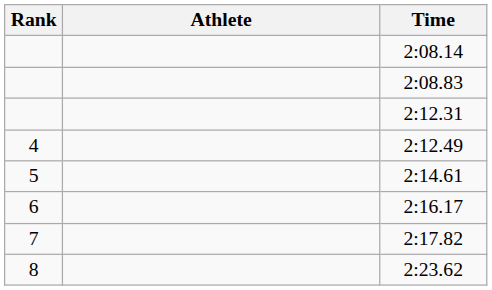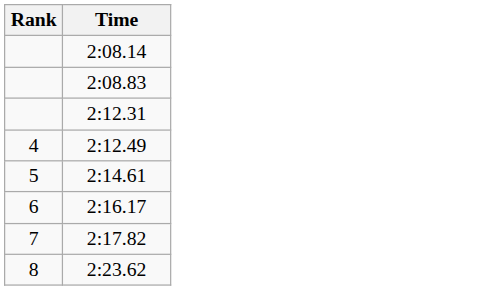 <table class=wikitable style="text-align:center">
 <tr>
 <th width=40>Rank</th>
-<th width=250>Athlete</th>
 <th width=80>Time</th>
 </tr>
 <tr>
 <td></td>
-<td align=left></td>
 <td>2:08.14</td>
 </tr>
 <tr>
 <td></td>
-<td align=left></td>
 <td>2:08.83</td>
 </tr>
 <tr>
 <td></td>
-<td align=left></td>
 <td>2:12.31</td>
 </tr>
 <tr>
 <td>4</td>
-<td align=left></td>
 <td>2:12.49</td>
 </tr>
 <tr>
 <td>5</td>
-<td align=left></td>
 <td>2:14.61</td>
 </tr>
 <tr>
 <td>6</td>
-<td align=left></td>
 <td>2:16.17</td>
 </tr>
 <tr>
 <td>7</td>
-<td align=left></td>
 <td>2:17.82</td>
 </tr>
 <tr>
 <td>8</td>
-<td align=left></td>
 <td>2:23.62</td>
 </tr>
 </table>
